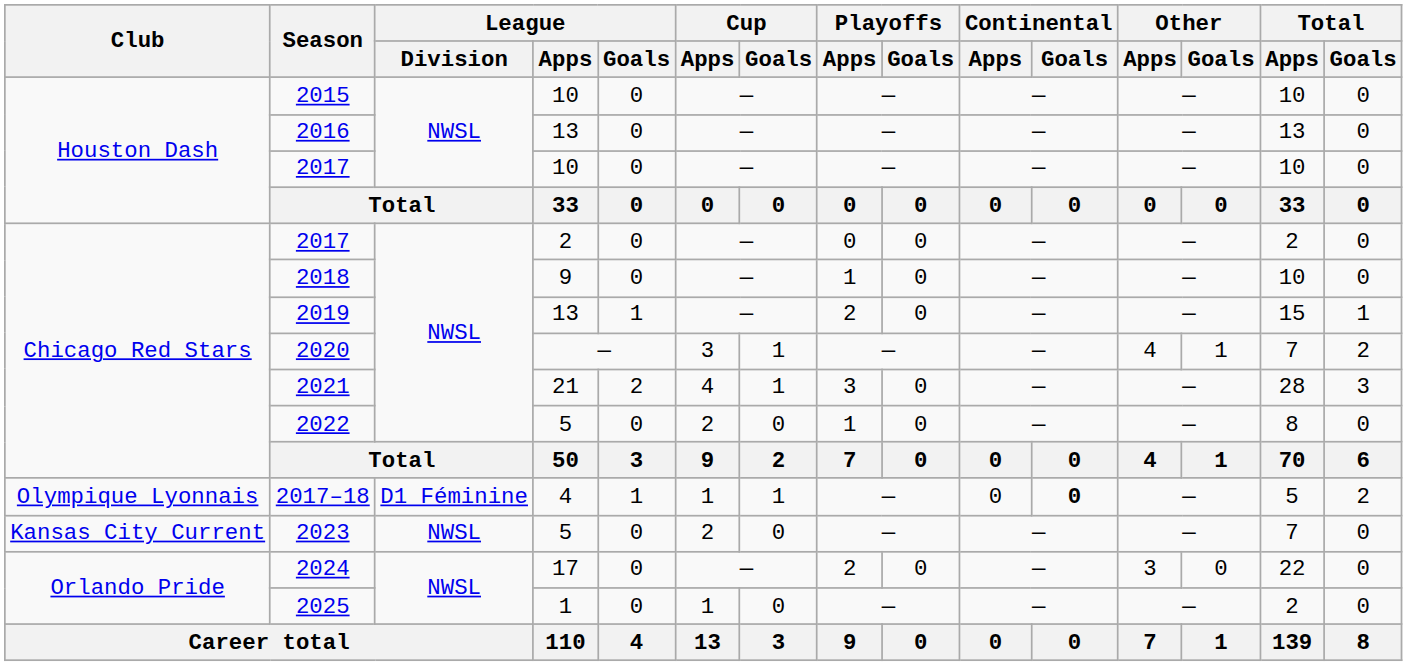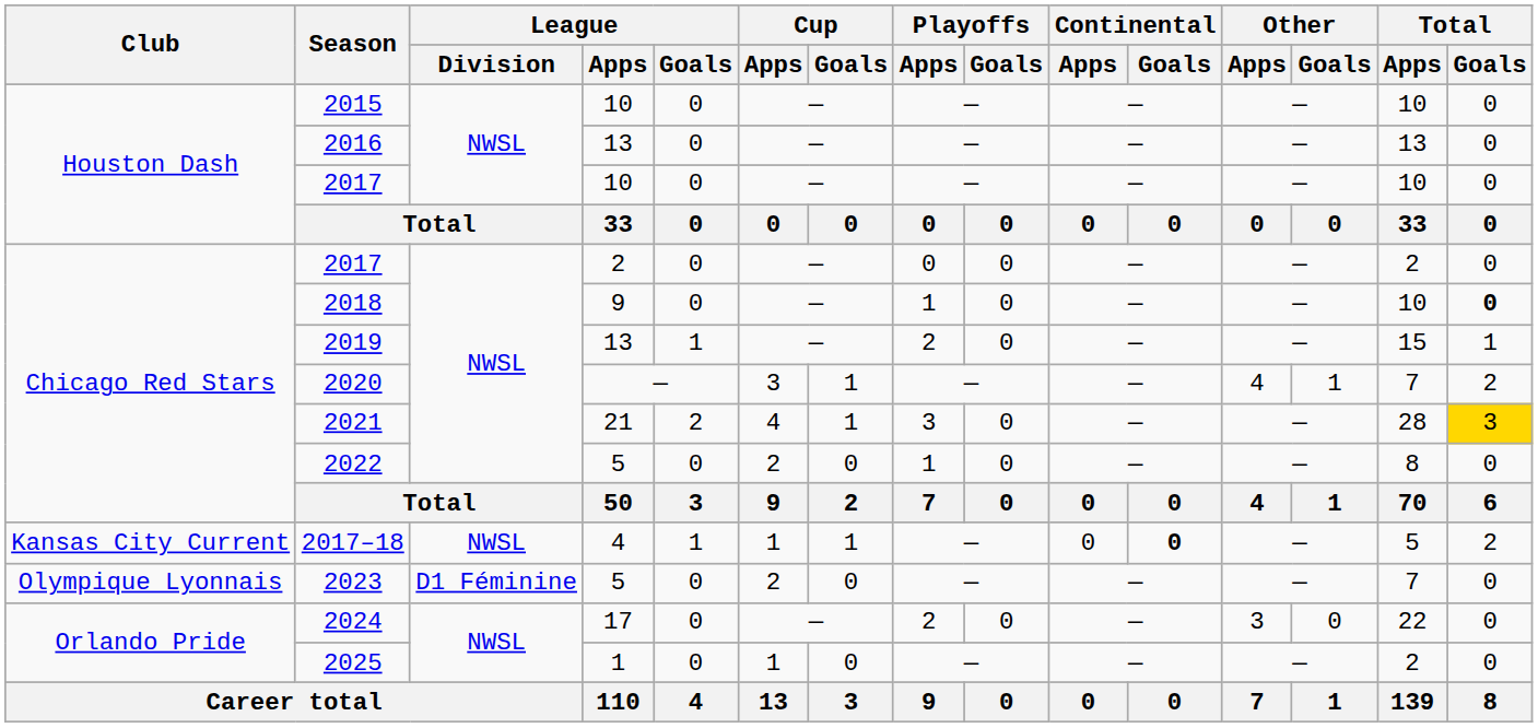 <table class="wikitable" style="text-align: center;">
 <tr>
 <th rowspan="2">Club</th>
 <th rowspan="2">Season</th>
 <th colspan="3">League</th>
 <th colspan="2">Cup</th>
 <th colspan="2">Playoffs</th>
 <th colspan="2">Continental</th>
 <th colspan="2">Other</th>
 <th colspan="2">Total</th>
 </tr>
 <tr>
 <th>Division</th>
 <th>Apps</th>
 <th>Goals</th>
 <th>Apps</th>
 <th>Goals</th>
 <th>Apps</th>
 <th>Goals</th>
 <th>Apps</th>
 <th>Goals</th>
 <th>Apps</th>
 <th>Goals</th>
 <th>Apps</th>
 <th>Goals</th>
 </tr>
 <tr>
 <td rowspan="4"><a href='#'>Houston Dash</a></td>
 <td><a href='#'>2015</a></td>
 <td rowspan="3"><a href='#'>NWSL</a></td>
 <td>10</td>
 <td>0</td>
 <td colspan="2">—</td>
 <td colspan="2">—</td>
 <td colspan="2">—</td>
 <td colspan="2">—</td>
 <td>10</td>
 <td>0</td>
 </tr>
 <tr>
 <td><a href='#'>2016</a></td>
 <td>13</td>
 <td>0</td>
 <td colspan="2">—</td>
 <td colspan="2">—</td>
 <td colspan="2">—</td>
 <td colspan="2">—</td>
 <td>13</td>
 <td>0</td>
 </tr>
 <tr>
 <td><a href='#'>2017</a></td>
 <td>10</td>
 <td>0</td>
 <td colspan="2">—</td>
 <td colspan="2">—</td>
 <td colspan="2">—</td>
 <td colspan="2">—</td>
 <td>10</td>
 <td>0</td>
 </tr>
 <tr>
 <th colspan="2">Total</th>
 <th>33</th>
 <th>0</th>
 <th>0</th>
 <th>0</th>
 <th>0</th>
 <th>0</th>
 <th>0</th>
 <th>0</th>
 <th>0</th>
 <th>0</th>
 <th>33</th>
 <th>0</th>
 </tr>
 <tr>
 <td rowspan="7"><a href='#'>Chicago Red Stars</a></td>
 <td><a href='#'>2017</a></td>
 <td rowspan="6"><a href='#'>NWSL</a></td>
 <td>2</td>
 <td>0</td>
 <td colspan="2">—</td>
 <td>0</td>
 <td>0</td>
 <td colspan="2">—</td>
 <td colspan="2">—</td>
 <td>2</td>
 <td>0</td>
 </tr>
 <tr>
 <td><a href='#'>2018</a></td>
 <td>9</td>
 <td>0</td>
 <td colspan="2">—</td>
 <td>1</td>
 <td>0</td>
 <td colspan="2">—</td>
 <td colspan="2">—</td>
 <td>10</td>
-<td>0</td>
+<td><strong>0</strong></td>
 </tr>
 <tr>
 <td><a href='#'>2019</a></td>
 <td>13</td>
 <td>1</td>
 <td colspan="2">—</td>
 <td>2</td>
 <td>0</td>
 <td colspan="2">—</td>
 <td colspan="2">—</td>
 <td>15</td>
 <td>1</td>
 </tr>
 <tr>
 <td><a href='#'>2020</a></td>
 <td colspan="2">—</td>
 <td>3</td>
 <td>1</td>
 <td colspan="2">—</td>
 <td colspan="2">—</td>
 <td>4</td>
 <td>1</td>
 <td>7</td>
 <td>2</td>
 </tr>
 <tr>
 <td><a href='#'>2021</a></td>
 <td>21</td>
 <td>2</td>
 <td>4</td>
 <td>1</td>
 <td>3</td>
 <td>0</td>
 <td colspan="2">—</td>
 <td colspan="2">—</td>
 <td>28</td>
-<td>3</td>
+<td style="background: gold;">3</td>
 </tr>
 <tr>
 <td><a href='#'>2022</a></td>
 <td>5</td>
 <td>0</td>
 <td>2</td>
 <td>0</td>
 <td>1</td>
 <td>0</td>
 <td colspan="2">—</td>
 <td colspan="2">—</td>
 <td>8</td>
 <td>0</td>
 </tr>
 <tr>
 <th colspan="2">Total</th>
 <th>50</th>
 <th>3</th>
 <th>9</th>
 <th>2</th>
 <th>7</th>
 <th>0</th>
 <th>0</th>
 <th>0</th>
 <th>4</th>
 <th>1</th>
 <th>70</th>
 <th>6</th>
 </tr>
 <tr>
-<td><a href='#'>Olympique Lyonnais</a></td>
+<td><a href='#'>Kansas City Current</a></td>
 <td><a href='#'>2017–18</a></td>
-<td><a href='#'>D1 Féminine</a></td>
+<td><a href='#'>NWSL</a></td>
 <td>4</td>
 <td>1</td>
 <td>1</td>
 <td>1</td>
 <td colspan="2">—</td>
 <td>0</td>
 <td><strong>0</strong></td>
 <td colspan="2">—</td>
 <td>5</td>
 <td>2</td>
 </tr>
 <tr>
-<td><a href='#'>Kansas City Current</a></td>
+<td><a href='#'>Olympique Lyonnais</a></td>
 <td><a href='#'>2023</a></td>
-<td><a href='#'>NWSL</a></td>
+<td><a href='#'>D1 Féminine</a></td>
 <td>5</td>
 <td>0</td>
 <td>2</td>
 <td>0</td>
 <td colspan="2">—</td>
 <td colspan="2">—</td>
 <td colspan="2">—</td>
 <td>7</td>
 <td>0</td>
 </tr>
 <tr>
 <td rowspan="2"><a href='#'>Orlando Pride</a></td>
 <td><a href='#'>2024</a></td>
 <td rowspan="2"><a href='#'>NWSL</a></td>
 <td>17</td>
 <td>0</td>
 <td colspan="2">—</td>
 <td>2</td>
 <td>0</td>
 <td colspan="2">—</td>
 <td>3</td>
 <td>0</td>
 <td>22</td>
 <td>0</td>
 </tr>
 <tr>
 <td><a href='#'>2025</a></td>
 <td>1</td>
 <td>0</td>
 <td>1</td>
 <td>0</td>
 <td colspan="2">—</td>
 <td colspan="2">—</td>
 <td colspan="2">—</td>
 <td>2</td>
 <td>0</td>
 </tr>
 <tr>
 <th colspan="3">Career total</th>
 <th>110</th>
 <th>4</th>
 <th>13</th>
 <th>3</th>
 <th>9</th>
 <th>0</th>
 <th>0</th>
 <th>0</th>
 <th>7</th>
 <th>1</th>
 <th>139</th>
 <th>8</th>
 </tr>
 </table>
